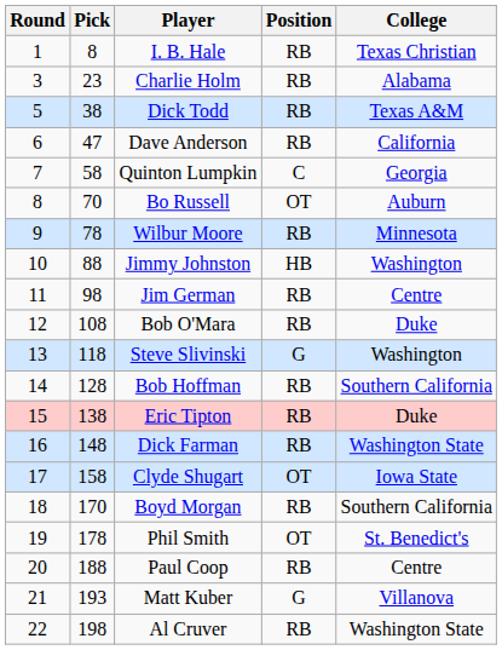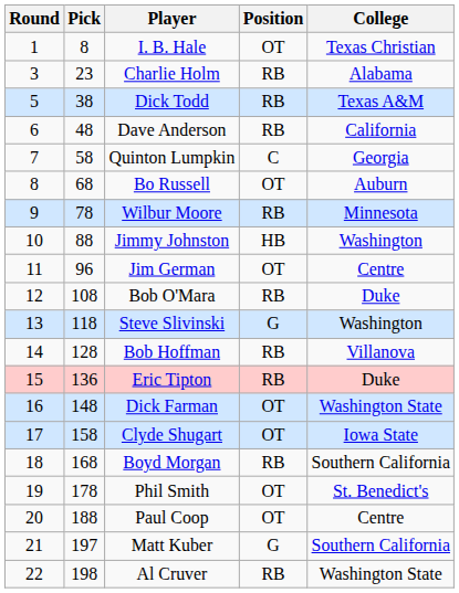 <table class="wikitable sortable sortable"  style="text-align:center;">
 <tr>
 <th>Round</th>
 <th>Pick</th>
 <th>Player</th>
 <th>Position</th>
 <th>College</th>
 </tr>
 <tr>
 <td>1</td>
 <td>8</td>
 <td><a href='#'>I. B. Hale</a></td>
-<td>RB</td>
+<td>OT</td>
 <td><a href='#'>Texas Christian</a></td>
 </tr>
 <tr>
 <td>3</td>
 <td>23</td>
 <td><a href='#'>Charlie Holm</a></td>
 <td>RB</td>
 <td><a href='#'>Alabama</a></td>
 </tr>
 <tr style="background:#d0e7ff;">
 <td>5</td>
 <td>38</td>
 <td><a href='#'>Dick Todd</a></td>
 <td>RB</td>
 <td><a href='#'>Texas A&M</a></td>
 </tr>
 <tr>
 <td>6</td>
-<td>47</td>
+<td>48</td>
 <td>Dave Anderson</td>
 <td>RB</td>
 <td><a href='#'>California</a></td>
 </tr>
 <tr>
 <td>7</td>
 <td>58</td>
 <td>Quinton Lumpkin</td>
 <td>C</td>
 <td><a href='#'>Georgia</a></td>
 </tr>
 <tr>
 <td>8</td>
-<td>70</td>
+<td>68</td>
 <td><a href='#'>Bo Russell</a></td>
 <td>OT</td>
 <td><a href='#'>Auburn</a></td>
 </tr>
 <tr style="background:#d0e7ff;">
 <td>9</td>
 <td>78</td>
 <td><a href='#'>Wilbur Moore</a></td>
 <td>RB</td>
 <td><a href='#'>Minnesota</a></td>
 </tr>
 <tr>
 <td>10</td>
 <td>88</td>
 <td><a href='#'>Jimmy Johnston</a></td>
 <td>HB</td>
 <td><a href='#'>Washington</a></td>
 </tr>
 <tr>
 <td>11</td>
-<td>98</td>
+<td>96</td>
 <td><a href='#'>Jim German</a></td>
-<td>RB</td>
+<td>OT</td>
 <td><a href='#'>Centre</a></td>
 </tr>
 <tr>
 <td>12</td>
 <td>108</td>
 <td>Bob O'Mara</td>
 <td>RB</td>
 <td><a href='#'>Duke</a></td>
 </tr>
 <tr style="background:#d0e7ff;">
 <td>13</td>
 <td>118</td>
 <td><a href='#'>Steve Slivinski</a></td>
 <td>G</td>
 <td>Washington</td>
 </tr>
 <tr>
 <td>14</td>
 <td>128</td>
 <td><a href='#'>Bob Hoffman</a></td>
 <td>RB</td>
-<td><a href='#'>Southern California</a></td>
+<td><a href='#'>Villanova</a></td>
 </tr>
 <tr style="background:#fcc;">
 <td>15</td>
-<td>138</td>
+<td>136</td>
 <td><a href='#'>Eric Tipton</a></td>
 <td>RB</td>
 <td>Duke</td>
 </tr>
 <tr style="background:#d0e7ff;">
 <td>16</td>
 <td>148</td>
 <td><a href='#'>Dick Farman</a></td>
-<td>RB</td>
+<td>OT</td>
 <td><a href='#'>Washington State</a></td>
 </tr>
 <tr style="background:#d0e7ff;">
 <td>17</td>
 <td>158</td>
 <td><a href='#'>Clyde Shugart</a></td>
 <td>OT</td>
 <td><a href='#'>Iowa State</a></td>
 </tr>
 <tr>
 <td>18</td>
-<td>170</td>
+<td>168</td>
 <td><a href='#'>Boyd Morgan</a></td>
 <td>RB</td>
 <td>Southern California</td>
 </tr>
 <tr>
 <td>19</td>
 <td>178</td>
 <td>Phil Smith</td>
 <td>OT</td>
 <td><a href='#'>St. Benedict's</a></td>
 </tr>
 <tr>
 <td>20</td>
 <td>188</td>
 <td>Paul Coop</td>
-<td>RB</td>
+<td>OT</td>
 <td>Centre</td>
 </tr>
 <tr>
 <td>21</td>
-<td>193</td>
+<td>197</td>
 <td>Matt Kuber</td>
 <td>G</td>
-<td><a href='#'>Villanova</a></td>
+<td><a href='#'>Southern California</a></td>
 </tr>
 <tr>
 <td>22</td>
 <td>198</td>
 <td>Al Cruver</td>
 <td>RB</td>
 <td>Washington State</td>
 </tr>
 </table>
